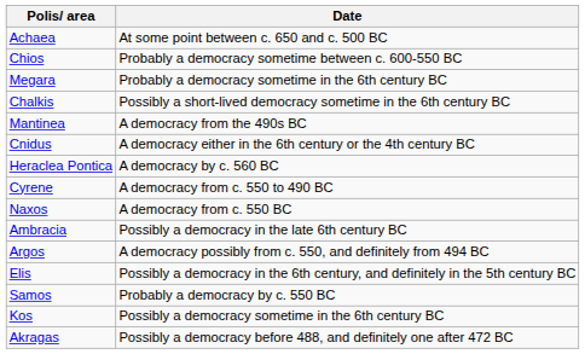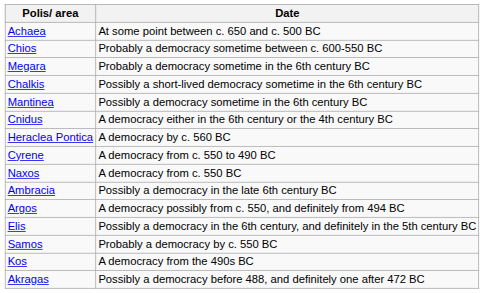 <table class="wikitable sortable" width="" style="font-size:90%; margin:auto;">
 <tr style="background:#ccc;">
 <th>Polis/ area</th>
 <th>Date</th>
 </tr>
 <tr>
 <td><a href='#'>Achaea</a></td>
 <td>At some point between c. 650 and c. 500 BC</td>
 </tr>
 <tr>
 <td><a href='#'>Chios</a></td>
 <td>Probably a democracy sometime between c. 600-550 BC</td>
 </tr>
 <tr>
 <td><a href='#'>Megara</a></td>
 <td>Probably a democracy sometime in the 6th century BC</td>
 </tr>
 <tr>
 <td><a href='#'>Chalkis</a></td>
 <td>Possibly a short-lived democracy sometime in the 6th century BC</td>
 </tr>
 <tr>
 <td><a href='#'>Mantinea</a></td>
-<td>A democracy from the 490s BC</td>
+<td>Possibly a democracy sometime in the 6th century BC</td>
 </tr>
 <tr>
 <td><a href='#'>Cnidus</a></td>
 <td>A democracy either in the 6th century or the 4th century BC</td>
 </tr>
 <tr>
 <td><a href='#'>Heraclea Pontica</a></td>
 <td>A democracy by c. 560 BC</td>
 </tr>
 <tr>
 <td><a href='#'>Cyrene</a></td>
 <td>A democracy from c. 550 to 490 BC</td>
 </tr>
 <tr>
 <td><a href='#'>Naxos</a></td>
 <td>A democracy from c. 550 BC</td>
 </tr>
 <tr>
 <td><a href='#'>Ambracia</a></td>
 <td>Possibly a democracy in the late 6th century BC</td>
 </tr>
 <tr>
 <td><a href='#'>Argos</a></td>
 <td>A democracy possibly from c. 550, and definitely from 494 BC</td>
 </tr>
 <tr>
 <td><a href='#'>Elis</a></td>
 <td>Possibly a democracy in the 6th century, and definitely in the 5th century BC</td>
 </tr>
 <tr>
 <td><a href='#'>Samos</a></td>
 <td>Probably a democracy by c. 550 BC</td>
 </tr>
 <tr>
 <td><a href='#'>Kos</a></td>
-<td>Possibly a democracy sometime in the 6th century BC</td>
+<td>A democracy from the 490s BC</td>
 </tr>
 <tr>
 <td><a href='#'>Akragas</a></td>
 <td>Possibly a democracy before 488, and definitely one after 472 BC</td>
 </tr>
 </table>
